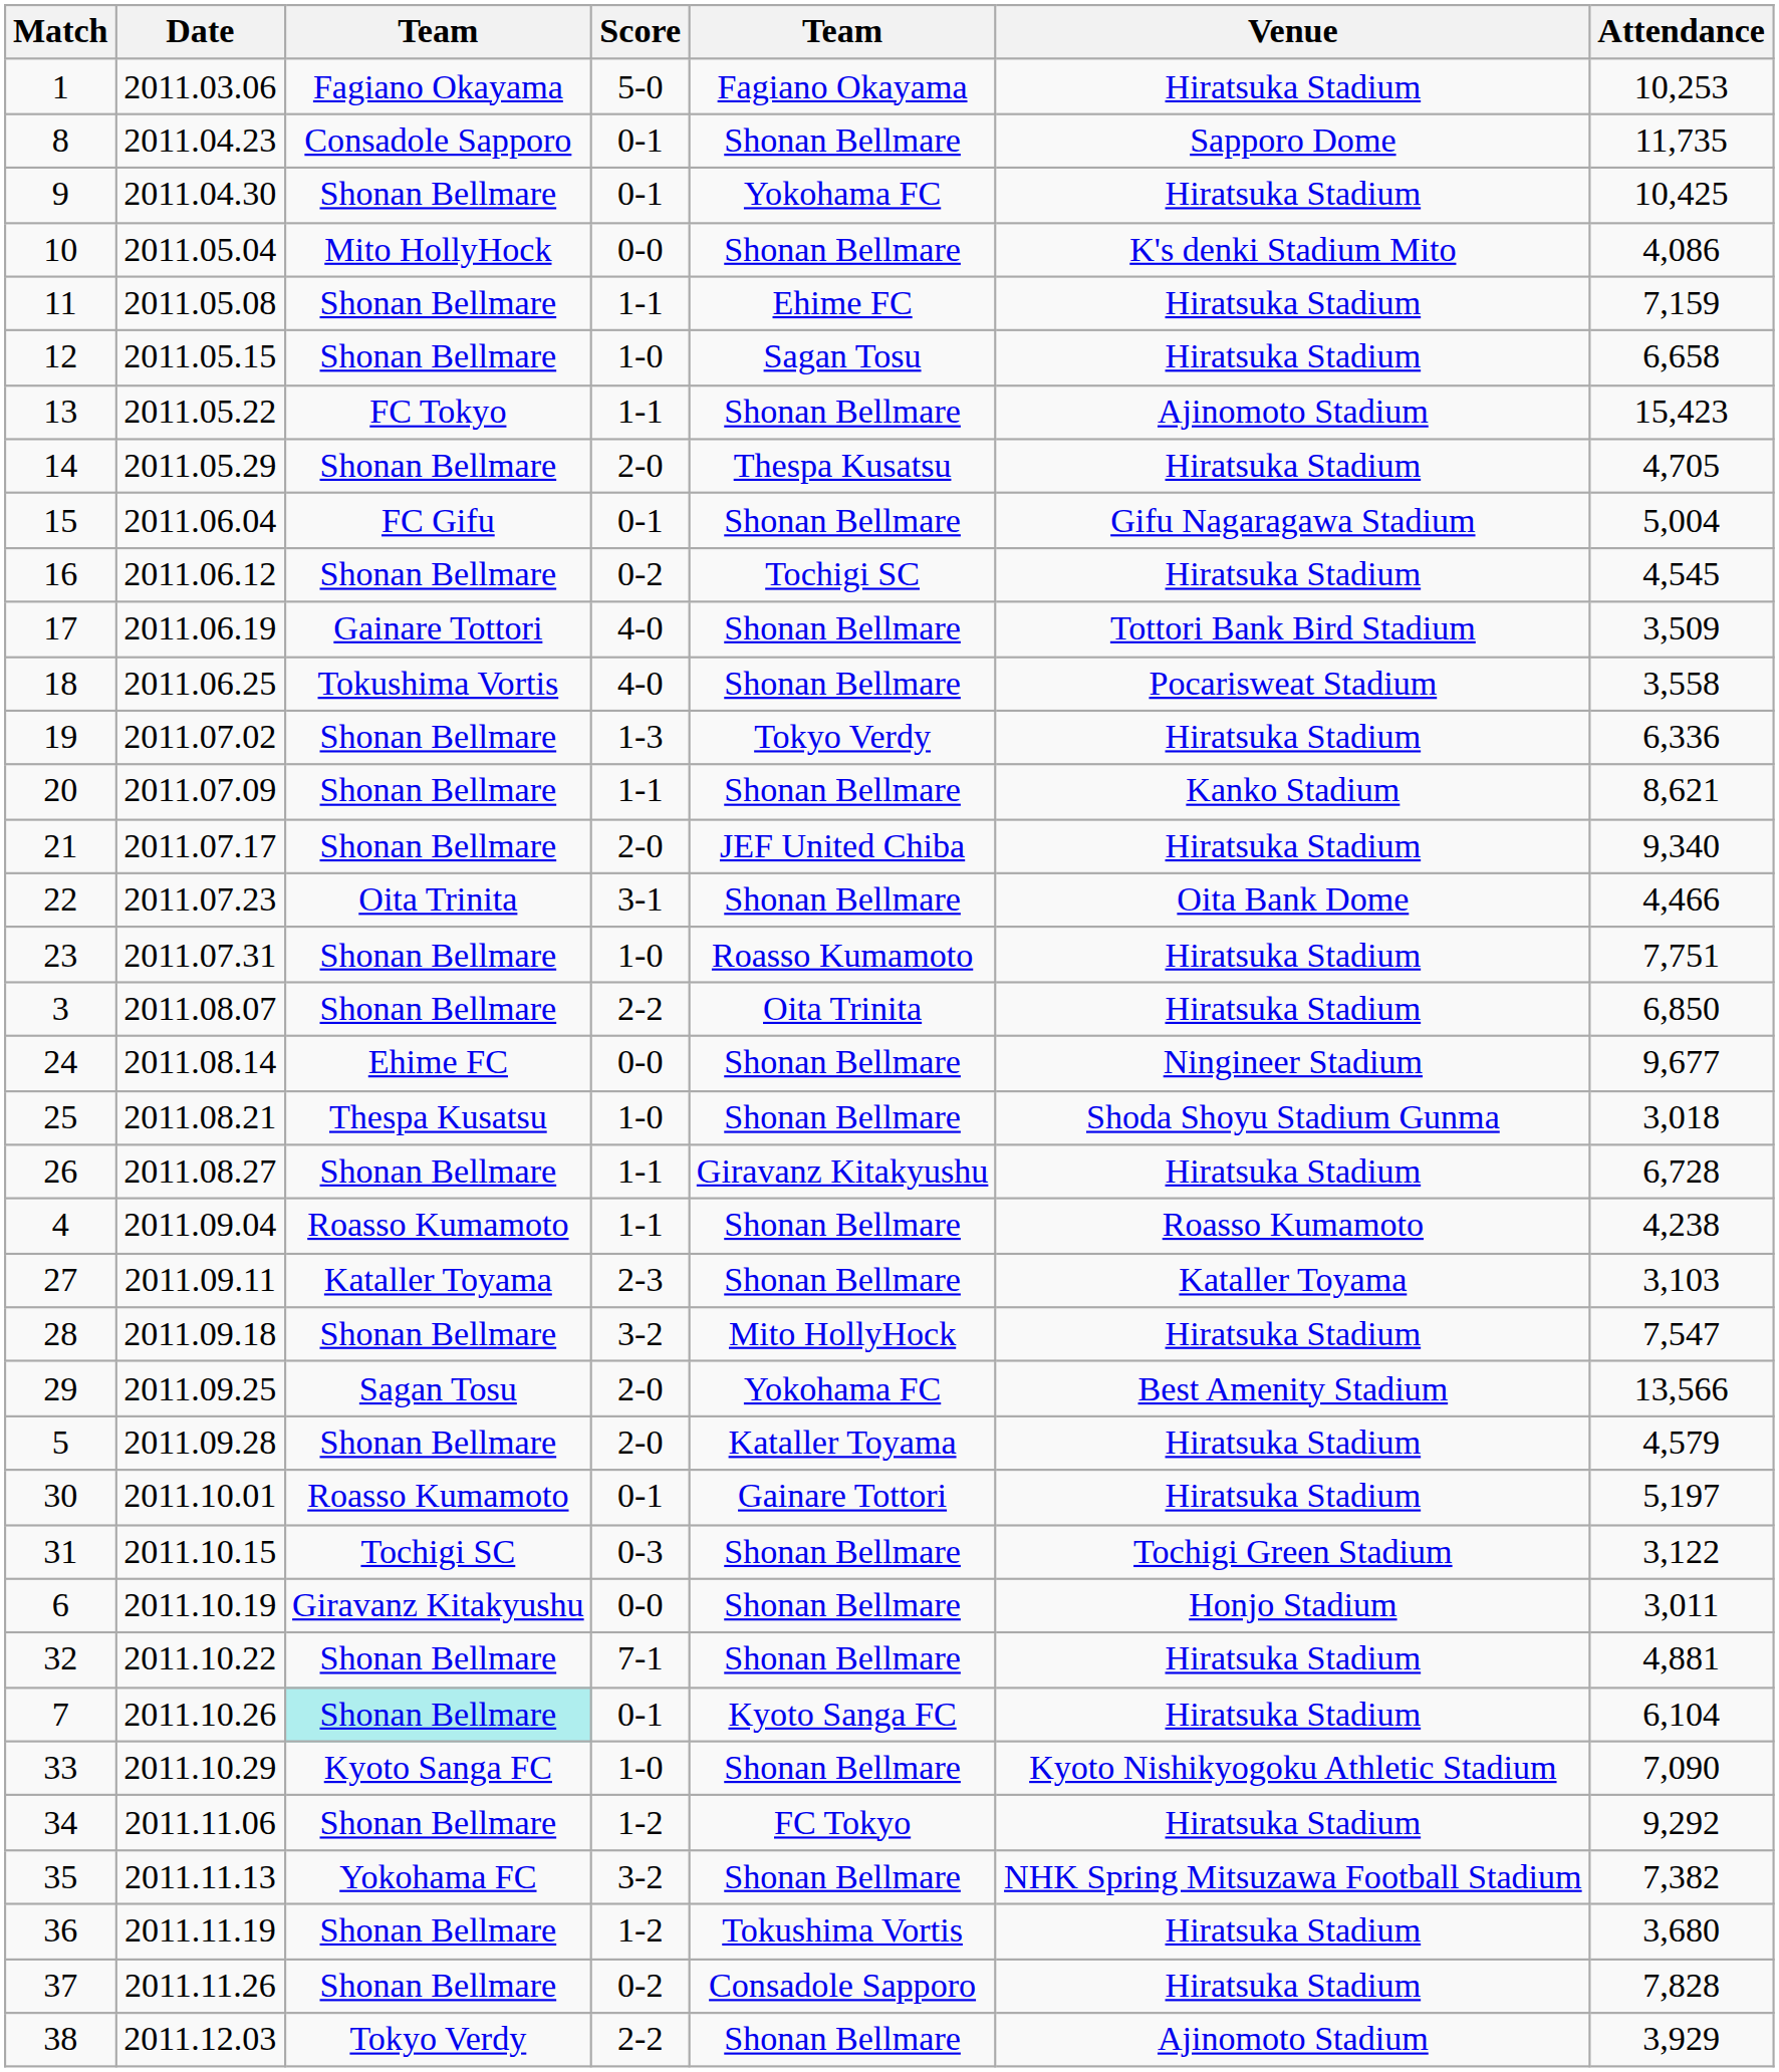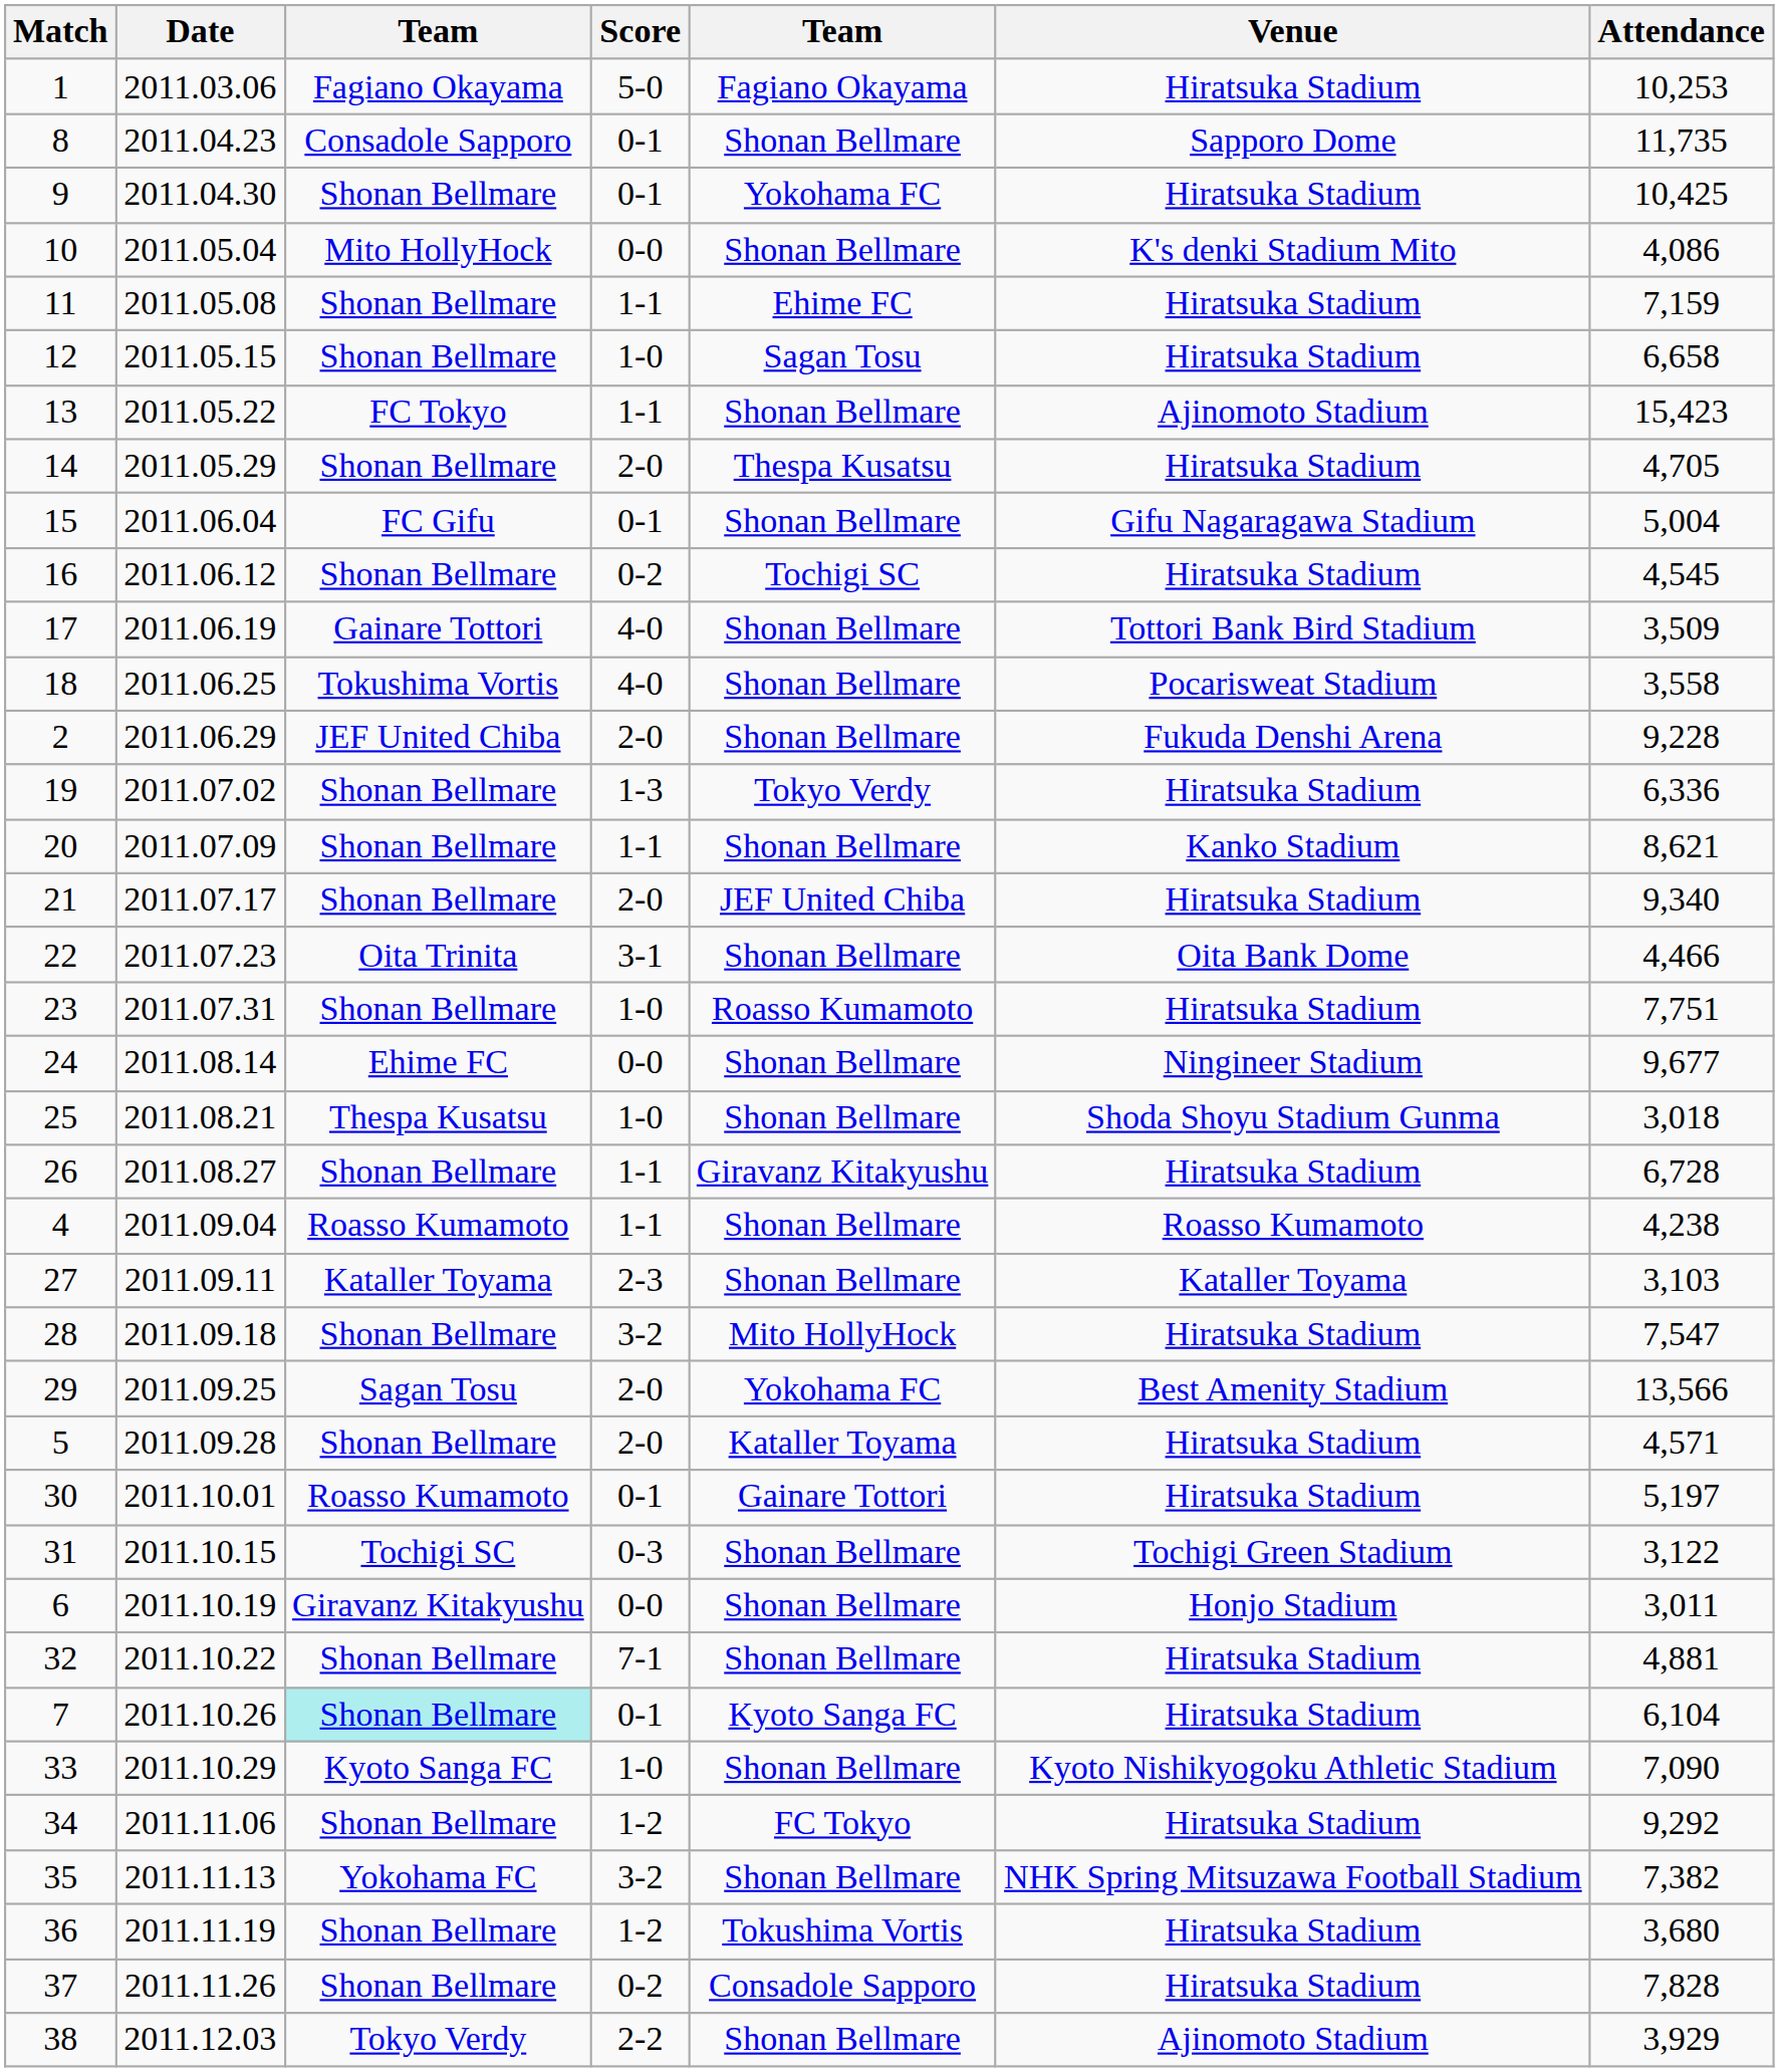 <table class="wikitable" style="text-align:center;">
 <tr>
 <th>Match</th>
 <th>Date</th>
 <th>Team</th>
 <th>Score</th>
 <th>Team</th>
 <th>Venue</th>
 <th>Attendance</th>
 </tr>
 <tr>
 <td>1</td>
 <td>2011.03.06</td>
 <td><a href='#'>Fagiano Okayama</a></td>
 <td>5-0</td>
 <td><a href='#'>Fagiano Okayama</a></td>
 <td><a href='#'>Hiratsuka Stadium</a></td>
 <td>10,253</td>
 </tr>
 <tr>
 <td>8</td>
 <td>2011.04.23</td>
 <td><a href='#'>Consadole Sapporo</a></td>
 <td>0-1</td>
 <td><a href='#'>Shonan Bellmare</a></td>
 <td><a href='#'>Sapporo Dome</a></td>
 <td>11,735</td>
 </tr>
 <tr>
 <td>9</td>
 <td>2011.04.30</td>
 <td><a href='#'>Shonan Bellmare</a></td>
 <td>0-1</td>
 <td><a href='#'>Yokohama FC</a></td>
 <td><a href='#'>Hiratsuka Stadium</a></td>
 <td>10,425</td>
 </tr>
 <tr>
 <td>10</td>
 <td>2011.05.04</td>
 <td><a href='#'>Mito HollyHock</a></td>
 <td>0-0</td>
 <td><a href='#'>Shonan Bellmare</a></td>
 <td><a href='#'>K's denki Stadium Mito</a></td>
 <td>4,086</td>
 </tr>
 <tr>
 <td>11</td>
 <td>2011.05.08</td>
 <td><a href='#'>Shonan Bellmare</a></td>
 <td>1-1</td>
 <td><a href='#'>Ehime FC</a></td>
 <td><a href='#'>Hiratsuka Stadium</a></td>
 <td>7,159</td>
 </tr>
 <tr>
 <td>12</td>
 <td>2011.05.15</td>
 <td><a href='#'>Shonan Bellmare</a></td>
 <td>1-0</td>
 <td><a href='#'>Sagan Tosu</a></td>
 <td><a href='#'>Hiratsuka Stadium</a></td>
 <td>6,658</td>
 </tr>
 <tr>
 <td>13</td>
 <td>2011.05.22</td>
 <td><a href='#'>FC Tokyo</a></td>
 <td>1-1</td>
 <td><a href='#'>Shonan Bellmare</a></td>
 <td><a href='#'>Ajinomoto Stadium</a></td>
 <td>15,423</td>
 </tr>
 <tr>
 <td>14</td>
 <td>2011.05.29</td>
 <td><a href='#'>Shonan Bellmare</a></td>
 <td>2-0</td>
 <td><a href='#'>Thespa Kusatsu</a></td>
 <td><a href='#'>Hiratsuka Stadium</a></td>
 <td>4,705</td>
 </tr>
 <tr>
 <td>15</td>
 <td>2011.06.04</td>
 <td><a href='#'>FC Gifu</a></td>
 <td>0-1</td>
 <td><a href='#'>Shonan Bellmare</a></td>
 <td><a href='#'>Gifu Nagaragawa Stadium</a></td>
 <td>5,004</td>
 </tr>
 <tr>
 <td>16</td>
 <td>2011.06.12</td>
 <td><a href='#'>Shonan Bellmare</a></td>
 <td>0-2</td>
 <td><a href='#'>Tochigi SC</a></td>
 <td><a href='#'>Hiratsuka Stadium</a></td>
 <td>4,545</td>
 </tr>
 <tr>
 <td>17</td>
 <td>2011.06.19</td>
 <td><a href='#'>Gainare Tottori</a></td>
 <td>4-0</td>
 <td><a href='#'>Shonan Bellmare</a></td>
 <td><a href='#'>Tottori Bank Bird Stadium</a></td>
 <td>3,509</td>
 </tr>
 <tr>
 <td>18</td>
 <td>2011.06.25</td>
 <td><a href='#'>Tokushima Vortis</a></td>
 <td>4-0</td>
 <td><a href='#'>Shonan Bellmare</a></td>
 <td><a href='#'>Pocarisweat Stadium</a></td>
 <td>3,558</td>
 </tr>
 <tr>
+<td>2</td>
+<td>2011.06.29</td>
+<td><a href='#'>JEF United Chiba</a></td>
+<td>2-0</td>
+<td><a href='#'>Shonan Bellmare</a></td>
+<td><a href='#'>Fukuda Denshi Arena</a></td>
+<td>9,228</td>
+</tr>
+<tr>
 <td>19</td>
 <td>2011.07.02</td>
 <td><a href='#'>Shonan Bellmare</a></td>
 <td>1-3</td>
 <td><a href='#'>Tokyo Verdy</a></td>
 <td><a href='#'>Hiratsuka Stadium</a></td>
 <td>6,336</td>
 </tr>
 <tr>
 <td>20</td>
 <td>2011.07.09</td>
 <td><a href='#'>Shonan Bellmare</a></td>
 <td>1-1</td>
 <td><a href='#'>Shonan Bellmare</a></td>
 <td><a href='#'>Kanko Stadium</a></td>
 <td>8,621</td>
 </tr>
 <tr>
 <td>21</td>
 <td>2011.07.17</td>
 <td><a href='#'>Shonan Bellmare</a></td>
 <td>2-0</td>
 <td><a href='#'>JEF United Chiba</a></td>
 <td><a href='#'>Hiratsuka Stadium</a></td>
 <td>9,340</td>
 </tr>
 <tr>
 <td>22</td>
 <td>2011.07.23</td>
 <td><a href='#'>Oita Trinita</a></td>
 <td>3-1</td>
 <td><a href='#'>Shonan Bellmare</a></td>
 <td><a href='#'>Oita Bank Dome</a></td>
 <td>4,466</td>
 </tr>
 <tr>
 <td>23</td>
 <td>2011.07.31</td>
 <td><a href='#'>Shonan Bellmare</a></td>
 <td>1-0</td>
 <td><a href='#'>Roasso Kumamoto</a></td>
 <td><a href='#'>Hiratsuka Stadium</a></td>
 <td>7,751</td>
-</tr>
-<tr>
-<td>3</td>
-<td>2011.08.07</td>
-<td><a href='#'>Shonan Bellmare</a></td>
-<td>2-2</td>
-<td><a href='#'>Oita Trinita</a></td>
-<td><a href='#'>Hiratsuka Stadium</a></td>
-<td>6,850</td>
 </tr>
 <tr>
 <td>24</td>
 <td>2011.08.14</td>
 <td><a href='#'>Ehime FC</a></td>
 <td>0-0</td>
 <td><a href='#'>Shonan Bellmare</a></td>
 <td><a href='#'>Ningineer Stadium</a></td>
 <td>9,677</td>
 </tr>
 <tr>
 <td>25</td>
 <td>2011.08.21</td>
 <td><a href='#'>Thespa Kusatsu</a></td>
 <td>1-0</td>
 <td><a href='#'>Shonan Bellmare</a></td>
 <td><a href='#'>Shoda Shoyu Stadium Gunma</a></td>
 <td>3,018</td>
 </tr>
 <tr>
 <td>26</td>
 <td>2011.08.27</td>
 <td><a href='#'>Shonan Bellmare</a></td>
 <td>1-1</td>
 <td><a href='#'>Giravanz Kitakyushu</a></td>
 <td><a href='#'>Hiratsuka Stadium</a></td>
 <td>6,728</td>
 </tr>
 <tr>
 <td>4</td>
 <td>2011.09.04</td>
 <td><a href='#'>Roasso Kumamoto</a></td>
 <td>1-1</td>
 <td><a href='#'>Shonan Bellmare</a></td>
 <td><a href='#'>Roasso Kumamoto</a></td>
 <td>4,238</td>
 </tr>
 <tr>
 <td>27</td>
 <td>2011.09.11</td>
 <td><a href='#'>Kataller Toyama</a></td>
 <td>2-3</td>
 <td><a href='#'>Shonan Bellmare</a></td>
 <td><a href='#'>Kataller Toyama</a></td>
 <td>3,103</td>
 </tr>
 <tr>
 <td>28</td>
 <td>2011.09.18</td>
 <td><a href='#'>Shonan Bellmare</a></td>
 <td>3-2</td>
 <td><a href='#'>Mito HollyHock</a></td>
 <td><a href='#'>Hiratsuka Stadium</a></td>
 <td>7,547</td>
 </tr>
 <tr>
 <td>29</td>
 <td>2011.09.25</td>
 <td><a href='#'>Sagan Tosu</a></td>
 <td>2-0</td>
 <td><a href='#'>Yokohama FC</a></td>
 <td><a href='#'>Best Amenity Stadium</a></td>
 <td>13,566</td>
 </tr>
 <tr>
 <td>5</td>
 <td>2011.09.28</td>
 <td><a href='#'>Shonan Bellmare</a></td>
 <td>2-0</td>
 <td><a href='#'>Kataller Toyama</a></td>
 <td><a href='#'>Hiratsuka Stadium</a></td>
-<td>4,579</td>
+<td>4,571</td>
 </tr>
 <tr>
 <td>30</td>
 <td>2011.10.01</td>
 <td><a href='#'>Roasso Kumamoto</a></td>
 <td>0-1</td>
 <td><a href='#'>Gainare Tottori</a></td>
 <td><a href='#'>Hiratsuka Stadium</a></td>
 <td>5,197</td>
 </tr>
 <tr>
 <td>31</td>
 <td>2011.10.15</td>
 <td><a href='#'>Tochigi SC</a></td>
 <td>0-3</td>
 <td><a href='#'>Shonan Bellmare</a></td>
 <td><a href='#'>Tochigi Green Stadium</a></td>
 <td>3,122</td>
 </tr>
 <tr>
 <td>6</td>
 <td>2011.10.19</td>
 <td><a href='#'>Giravanz Kitakyushu</a></td>
 <td>0-0</td>
 <td><a href='#'>Shonan Bellmare</a></td>
 <td><a href='#'>Honjo Stadium</a></td>
 <td>3,011</td>
 </tr>
 <tr>
 <td>32</td>
 <td>2011.10.22</td>
 <td><a href='#'>Shonan Bellmare</a></td>
 <td>7-1</td>
 <td><a href='#'>Shonan Bellmare</a></td>
 <td><a href='#'>Hiratsuka Stadium</a></td>
 <td>4,881</td>
 </tr>
 <tr>
 <td>7</td>
 <td>2011.10.26</td>
 <td style="background: paleturquoise;"><a href='#'>Shonan Bellmare</a></td>
 <td>0-1</td>
 <td><a href='#'>Kyoto Sanga FC</a></td>
 <td><a href='#'>Hiratsuka Stadium</a></td>
 <td>6,104</td>
 </tr>
 <tr>
 <td>33</td>
 <td>2011.10.29</td>
 <td><a href='#'>Kyoto Sanga FC</a></td>
 <td>1-0</td>
 <td><a href='#'>Shonan Bellmare</a></td>
 <td><a href='#'>Kyoto Nishikyogoku Athletic Stadium</a></td>
 <td>7,090</td>
 </tr>
 <tr>
 <td>34</td>
 <td>2011.11.06</td>
 <td><a href='#'>Shonan Bellmare</a></td>
 <td>1-2</td>
 <td><a href='#'>FC Tokyo</a></td>
 <td><a href='#'>Hiratsuka Stadium</a></td>
 <td>9,292</td>
 </tr>
 <tr>
 <td>35</td>
 <td>2011.11.13</td>
 <td><a href='#'>Yokohama FC</a></td>
 <td>3-2</td>
 <td><a href='#'>Shonan Bellmare</a></td>
 <td><a href='#'>NHK Spring Mitsuzawa Football Stadium</a></td>
 <td>7,382</td>
 </tr>
 <tr>
 <td>36</td>
 <td>2011.11.19</td>
 <td><a href='#'>Shonan Bellmare</a></td>
 <td>1-2</td>
 <td><a href='#'>Tokushima Vortis</a></td>
 <td><a href='#'>Hiratsuka Stadium</a></td>
 <td>3,680</td>
 </tr>
 <tr>
 <td>37</td>
 <td>2011.11.26</td>
 <td><a href='#'>Shonan Bellmare</a></td>
 <td>0-2</td>
 <td><a href='#'>Consadole Sapporo</a></td>
 <td><a href='#'>Hiratsuka Stadium</a></td>
 <td>7,828</td>
 </tr>
 <tr>
 <td>38</td>
 <td>2011.12.03</td>
 <td><a href='#'>Tokyo Verdy</a></td>
 <td>2-2</td>
 <td><a href='#'>Shonan Bellmare</a></td>
 <td><a href='#'>Ajinomoto Stadium</a></td>
 <td>3,929</td>
 </tr>
 </table>
